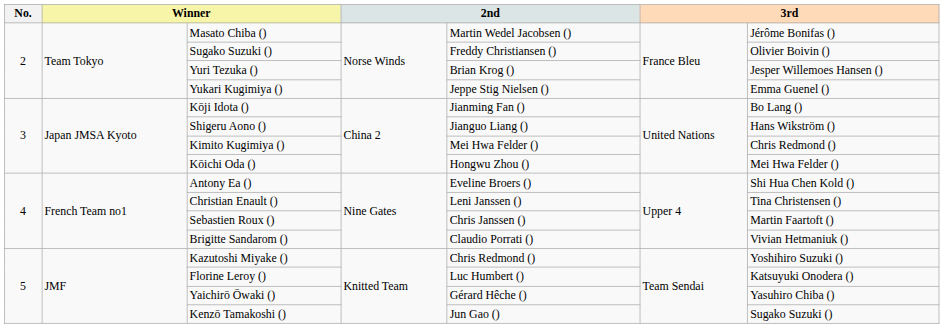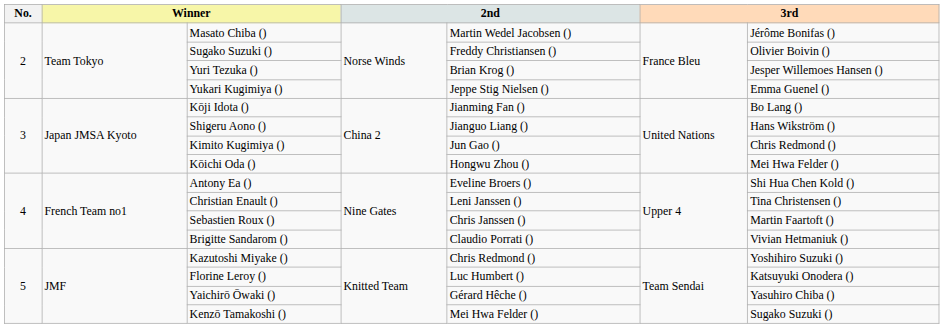 <table class="wikitable" width=100%>
 <tr>
 <th width=4%>No.</th>
 <th colspan="2" style="background-color: #F7F6A8;" width=32%>Winner</th>
 <th colspan="2" style="background-color: #DCE5E5;" width=32%>2nd</th>
 <th colspan="2" style="background-color: #FFDAB9;" width=32%>3rd</th>
 </tr>
 <tr>
 <td rowspan="4" align=center>2</td>
 <td rowspan="4">Team Tokyo</td>
 <td>Masato Chiba ()</td>
 <td rowspan="4">Norse Winds</td>
 <td>Martin Wedel Jacobsen ()</td>
 <td rowspan="4">France Bleu</td>
 <td>Jérôme Bonifas ()</td>
 </tr>
 <tr>
 <td>Sugako Suzuki ()</td>
 <td>Freddy Christiansen ()</td>
 <td>Olivier Boivin ()</td>
 </tr>
 <tr>
 <td>Yuri Tezuka ()</td>
 <td>Brian Krog ()</td>
 <td>Jesper Willemoes Hansen ()</td>
 </tr>
 <tr>
 <td>Yukari Kugimiya ()</td>
 <td>Jeppe Stig Nielsen ()</td>
 <td>Emma Guenel ()</td>
 </tr>
 <tr>
 <td rowspan="4" align=center>3</td>
 <td rowspan="4">Japan JMSA Kyoto</td>
 <td>Kōji Idota ()</td>
 <td rowspan="4">China 2</td>
 <td>Jianming Fan ()</td>
 <td rowspan="4">United Nations</td>
 <td>Bo Lang ()</td>
 </tr>
 <tr>
 <td>Shigeru Aono ()</td>
 <td>Jianguo Liang ()</td>
 <td>Hans Wikström ()</td>
 </tr>
 <tr>
 <td>Kimito Kugimiya ()</td>
-<td>Mei Hwa Felder ()</td>
+<td>Jun Gao ()</td>
 <td>Chris Redmond ()</td>
 </tr>
 <tr>
 <td>Kōichi Oda ()</td>
 <td>Hongwu Zhou ()</td>
 <td>Mei Hwa Felder ()</td>
 </tr>
 <tr>
 <td rowspan="4" align=center>4</td>
 <td rowspan="4">French Team no1</td>
 <td>Antony Ea ()</td>
 <td rowspan="4">Nine Gates</td>
 <td>Eveline Broers ()</td>
 <td rowspan="4">Upper 4</td>
 <td>Shi Hua Chen Kold ()</td>
 </tr>
 <tr>
 <td>Christian Enault ()</td>
 <td>Leni Janssen ()</td>
 <td>Tina Christensen ()</td>
 </tr>
 <tr>
 <td>Sebastien Roux ()</td>
 <td>Chris Janssen ()</td>
 <td>Martin Faartoft  ()</td>
 </tr>
 <tr>
 <td>Brigitte Sandarom ()</td>
 <td>Claudio Porrati ()</td>
 <td>Vivian Hetmaniuk ()</td>
 </tr>
 <tr>
 <td rowspan="4" align=center>5</td>
 <td rowspan="4">JMF</td>
 <td>Kazutoshi Miyake ()</td>
 <td rowspan="4">Knitted Team</td>
 <td>Chris Redmond ()</td>
 <td rowspan="4">Team Sendai</td>
 <td>Yoshihiro Suzuki ()</td>
 </tr>
 <tr>
 <td>Florine Leroy ()</td>
 <td>Luc Humbert ()</td>
 <td>Katsuyuki Onodera ()</td>
 </tr>
 <tr>
 <td>Yaichirō Ōwaki ()</td>
 <td>Gérard Hêche ()</td>
 <td>Yasuhiro Chiba ()</td>
 </tr>
 <tr>
 <td>Kenzō Tamakoshi ()</td>
-<td>Jun Gao ()</td>
+<td>Mei Hwa Felder ()</td>
 <td>Sugako Suzuki ()</td>
 </tr>
 </table>
